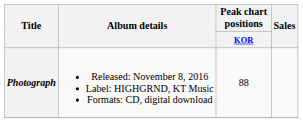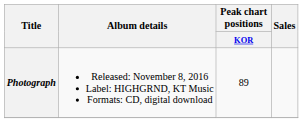 <table class="wikitable plainrowheaders" style="text-align:center;">
 <tr>
 <th scope="col" rowspan="2">Title</th>
 <th scope="col" rowspan="2">Album details</th>
 <th scope="col" colspan="1" style="width:5em;">Peak chart positions</th>
 <th scope="col" rowspan="2">Sales</th>
 </tr>
 <tr>
 <th><small><a href='#'>KOR</a></small><br></th>
 </tr>
 <tr>
 <th scope="row"><em>Photograph</em></th>
 <td><br><ul><li>Released: November 8, 2016</li><li>Label: HIGHGRND, KT Music</li><li>Formats: CD, digital download</li></ul></td>
-<td>88</td>
+<td>89</td>
 <td></td>
 </tr>
 <tr>
 </tr>
 </table>
